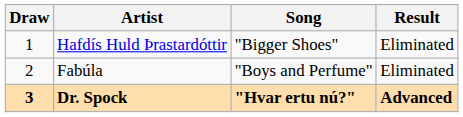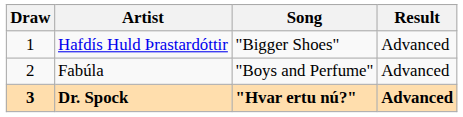 <table class="sortable wikitable" style="margin: 1em auto 1em auto; text-align:center">
 <tr>
 <th>Draw</th>
 <th>Artist</th>
 <th>Song</th>
 <th>Result</th>
 </tr>
 <tr>
 <td>1</td>
 <td align="left"><a href='#'>Hafdís Huld Þrastardóttir</a></td>
 <td align="left">"Bigger Shoes"</td>
-<td align="left">Eliminated</td>
+<td align="left">Advanced</td>
 </tr>
 <tr>
 <td>2</td>
 <td align="left">Fabúla</td>
 <td align="left">"Boys and Perfume"</td>
-<td align="left">Eliminated</td>
+<td align="left">Advanced</td>
 </tr>
 <tr style="font-weight:bold;background:navajowhite;">
 <td>3</td>
 <td align="left">Dr. Spock</td>
 <td align="left">"Hvar ertu nú?"</td>
 <td align="left">Advanced</td>
 </tr>
 </table>
